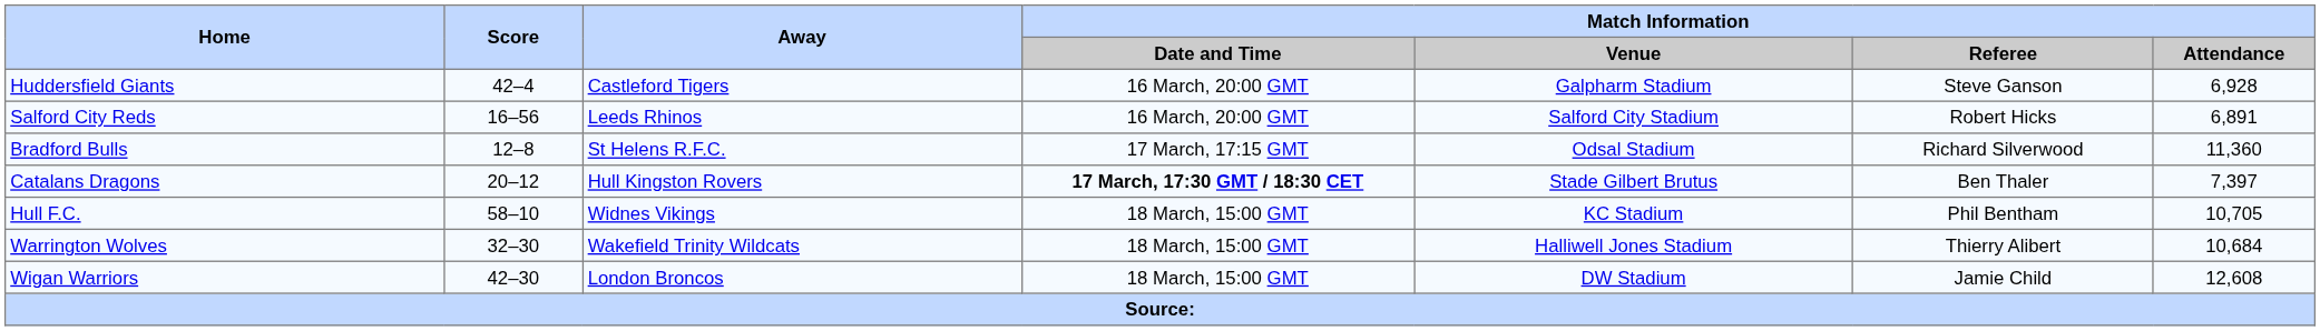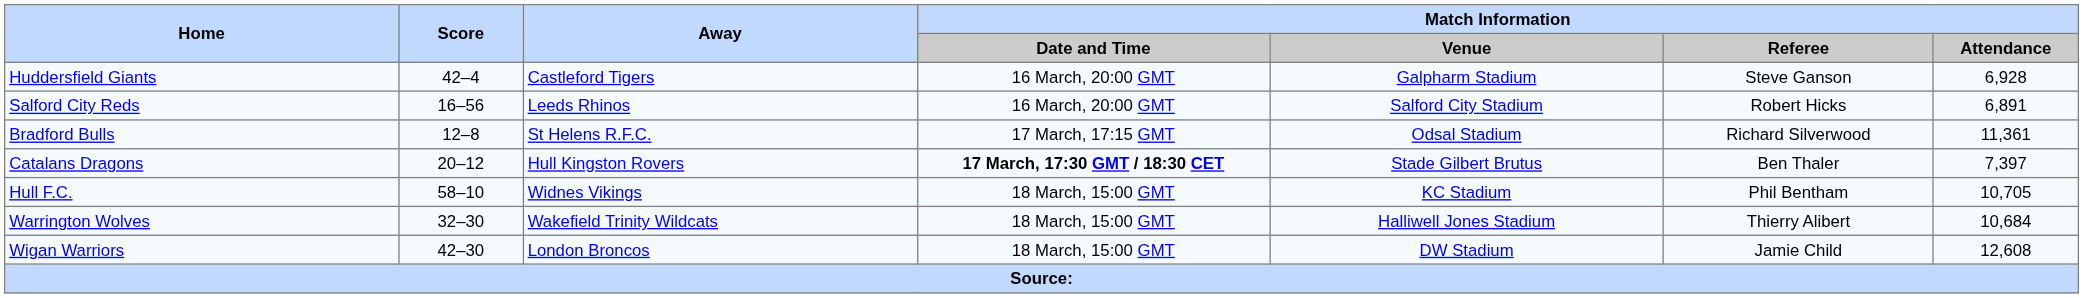 <table border=1 style="border-collapse:collapse; font-size:80%; text-align:center;" cellpadding=3 cellspacing=0 width=100%>
 <tr bgcolor=#C1D8FF>
 <th rowspan=2 width=19%>Home</th>
 <th rowspan=2 width=6%>Score</th>
 <th rowspan=2 width=19%>Away</th>
 <th colspan=6>Match Information</th>
 </tr>
 <tr bgcolor=#CCCCCC>
 <th width=17%>Date and Time</th>
 <th width=19%>Venue</th>
 <th width=13%>Referee</th>
 <th width=7%>Attendance</th>
 </tr>
 <tr bgcolor=#F5FAFF>
 <td align=left> <a href='#'>Huddersfield Giants</a></td>
 <td>42–4</td>
 <td align=left> <a href='#'>Castleford Tigers</a></td>
 <td>16 March, 20:00 <a href='#'>GMT</a></td>
 <td><a href='#'>Galpharm Stadium</a></td>
 <td>Steve Ganson</td>
 <td>6,928</td>
 </tr>
 <tr bgcolor=#F5FAFF>
 <td align=left> <a href='#'>Salford City Reds</a></td>
 <td>16–56</td>
 <td align=left> <a href='#'>Leeds Rhinos</a></td>
 <td>16 March, 20:00 <a href='#'>GMT</a></td>
 <td><a href='#'>Salford City Stadium</a></td>
 <td>Robert Hicks</td>
 <td>6,891</td>
 </tr>
 <tr bgcolor=#F5FAFF>
 <td align=left> <a href='#'>Bradford Bulls</a></td>
 <td>12–8</td>
 <td align=left> <a href='#'>St Helens R.F.C.</a></td>
 <td>17 March, 17:15 <a href='#'>GMT</a></td>
 <td><a href='#'>Odsal Stadium</a></td>
 <td>Richard Silverwood</td>
-<td>11,360</td>
+<td>11,361</td>
 </tr>
 <tr bgcolor=#F5FAFF>
 <td align=left> <a href='#'>Catalans Dragons</a></td>
 <td>20–12</td>
 <td align=left> <a href='#'>Hull Kingston Rovers</a></td>
 <td><strong>17 March, 17:30 <a href='#'>GMT</a> / 18:30 <a href='#'>CET</a></strong></td>
 <td><a href='#'>Stade Gilbert Brutus</a></td>
 <td>Ben Thaler</td>
 <td>7,397</td>
 </tr>
 <tr bgcolor=#F5FAFF>
 <td align=left> <a href='#'>Hull F.C.</a></td>
 <td>58–10</td>
 <td align=left> <a href='#'>Widnes Vikings</a></td>
 <td>18 March, 15:00 <a href='#'>GMT</a></td>
 <td><a href='#'>KC Stadium</a></td>
 <td>Phil Bentham</td>
 <td>10,705</td>
 </tr>
 <tr bgcolor=#F5FAFF>
 <td align=left> <a href='#'>Warrington Wolves</a></td>
 <td>32–30</td>
 <td align=left> <a href='#'>Wakefield Trinity Wildcats</a></td>
 <td>18 March, 15:00 <a href='#'>GMT</a></td>
 <td><a href='#'>Halliwell Jones Stadium</a></td>
 <td>Thierry Alibert</td>
 <td>10,684</td>
 </tr>
 <tr bgcolor=#F5FAFF>
 <td align=left> <a href='#'>Wigan Warriors</a></td>
 <td>42–30</td>
 <td align=left> <a href='#'>London Broncos</a></td>
 <td>18 March, 15:00 <a href='#'>GMT</a></td>
 <td><a href='#'>DW Stadium</a></td>
 <td>Jamie Child</td>
 <td>12,608</td>
 </tr>
 <tr bgcolor=#C1D8FF>
 <th colspan=12>Source:</th>
 </tr>
 </table>
